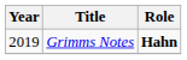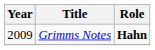 <table class="wikitable">
 <tr>
 <th>Year</th>
 <th>Title</th>
 <th>Role</th>
 </tr>
 <tr>
-<td>2019</td>
+<td>2009</td>
 <td><em><a href='#'>Grimms Notes</a></em></td>
 <td><strong>Hahn</strong></td>
 </tr>
 <tr>
 </tr>
 </table>
